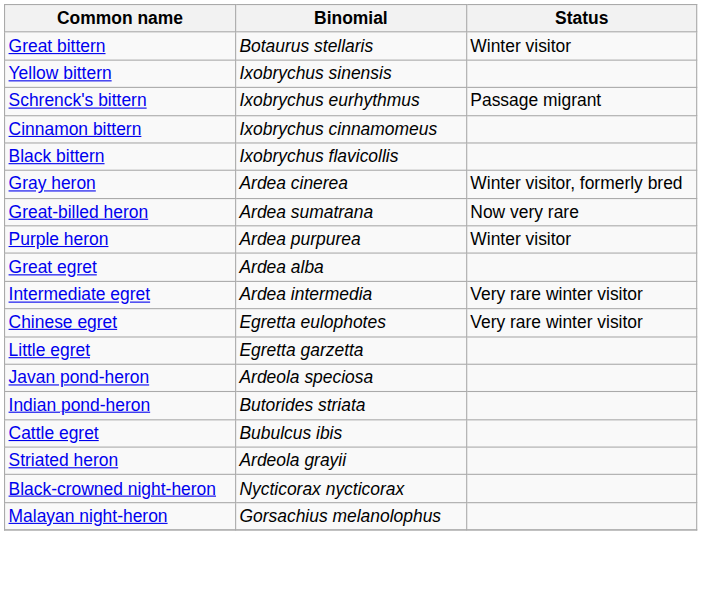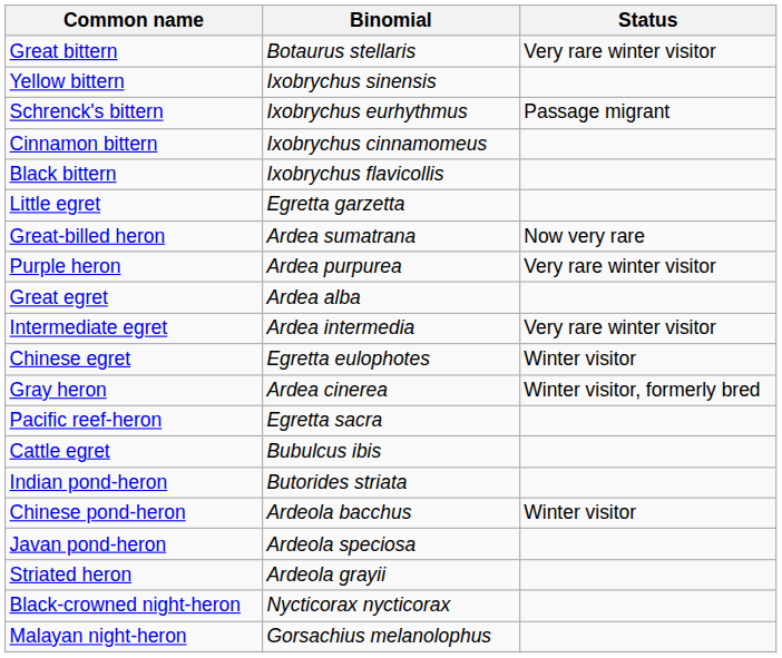 <table width=72% class="wikitable">
 <tr>
 <th width=24%>Common name</th>
 <th width=24%>Binomial</th>
 <th width=24%>Status</th>
 </tr>
 <tr>
 <td><a href='#'>Great bittern</a></td>
 <td><em>Botaurus stellaris</em></td>
-<td>Winter visitor</td>
+<td>Very rare winter visitor</td>
 </tr>
 <tr>
 <td><a href='#'>Yellow bittern</a></td>
 <td><em>Ixobrychus sinensis</em></td>
 <td></td>
 </tr>
 <tr>
 <td><a href='#'>Schrenck's bittern</a></td>
 <td><em>Ixobrychus eurhythmus</em></td>
 <td>Passage migrant</td>
 </tr>
 <tr>
 <td><a href='#'>Cinnamon bittern</a></td>
 <td><em>Ixobrychus cinnamomeus</em></td>
 <td></td>
 </tr>
 <tr>
 <td><a href='#'>Black bittern</a></td>
 <td><em>Ixobrychus flavicollis</em></td>
 <td></td>
 </tr>
 <tr>
-<td><a href='#'>Gray heron</a></td>
-<td><em>Ardea cinerea</em></td>
-<td>Winter visitor, formerly bred</td>
+<td><a href='#'>Little egret</a></td>
+<td><em>Egretta garzetta</em></td>
+<td></td>
 </tr>
 <tr>
 <td><a href='#'>Great-billed heron</a></td>
 <td><em>Ardea sumatrana</em></td>
 <td>Now very rare</td>
 </tr>
 <tr>
 <td><a href='#'>Purple heron</a></td>
 <td><em>Ardea purpurea</em></td>
-<td>Winter visitor</td>
+<td>Very rare winter visitor</td>
 </tr>
 <tr>
 <td><a href='#'>Great egret</a></td>
 <td><em>Ardea alba</em></td>
 <td></td>
 </tr>
 <tr>
 <td><a href='#'>Intermediate egret</a></td>
 <td><em>Ardea intermedia</em></td>
 <td>Very rare winter visitor</td>
 </tr>
 <tr>
 <td><a href='#'>Chinese egret</a></td>
 <td><em>Egretta eulophotes</em></td>
-<td>Very rare winter visitor</td>
+<td>Winter visitor</td>
 </tr>
 <tr>
-<td><a href='#'>Little egret</a></td>
-<td><em>Egretta garzetta</em></td>
+<td><a href='#'>Gray heron</a></td>
+<td><em>Ardea cinerea</em></td>
+<td>Winter visitor, formerly bred</td>
+</tr>
+<tr>
+<td><a href='#'>Pacific reef-heron</a></td>
+<td><em>Egretta sacra</em></td>
 <td></td>
 </tr>
 <tr>
-<td><a href='#'>Javan pond-heron</a></td>
-<td><em>Ardeola speciosa</em></td>
+<td><a href='#'>Cattle egret</a></td>
+<td><em>Bubulcus ibis</em></td>
 <td></td>
 </tr>
 <tr>
 <td><a href='#'>Indian pond-heron</a></td>
 <td><em>Butorides striata</em></td>
 <td></td>
 </tr>
 <tr>
-<td><a href='#'>Cattle egret</a></td>
-<td><em>Bubulcus ibis</em></td>
+<td><a href='#'>Chinese pond-heron</a></td>
+<td><em>Ardeola bacchus</em></td>
+<td>Winter visitor</td>
+</tr>
+<tr>
+<td><a href='#'>Javan pond-heron</a></td>
+<td><em>Ardeola speciosa</em></td>
 <td></td>
 </tr>
 <tr>
 <td><a href='#'>Striated heron</a></td>
 <td><em>Ardeola grayii</em></td>
 <td></td>
 </tr>
 <tr>
 <td><a href='#'>Black-crowned night-heron</a></td>
 <td><em>Nycticorax nycticorax</em></td>
 <td></td>
 </tr>
 <tr>
 <td><a href='#'>Malayan night-heron</a></td>
 <td><em>Gorsachius melanolophus</em></td>
 <td></td>
 </tr>
 <tr>
 </tr>
 </table>
